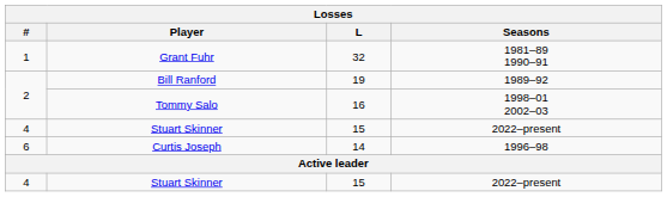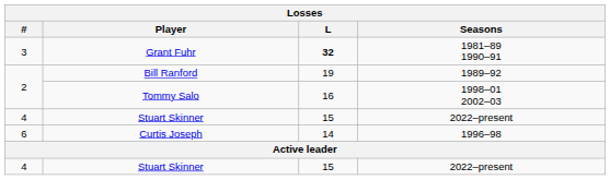 <table class="wikitable" style="text-align: center; font-size: 95%" width="70%">
 <tr>
 <th colspan="4">Losses</th>
 </tr>
 <tr>
 <th>#</th>
 <th>Player</th>
 <th>L</th>
 <th>Seasons</th>
 </tr>
 <tr>
-<td>1</td>
+<td>3</td>
 <td><a href='#'>Grant Fuhr</a></td>
-<td>32</td>
+<td><strong>32</strong></td>
 <td>1981–89<br>1990–91</td>
 </tr>
 <tr>
 <td rowspan="2">2</td>
 <td><a href='#'>Bill Ranford</a></td>
 <td>19</td>
 <td>1989–92</td>
 </tr>
 <tr>
 <td><a href='#'>Tommy Salo</a></td>
 <td>16</td>
 <td>1998–01<br>2002–03</td>
 </tr>
 <tr>
 <td>4</td>
 <td><a href='#'>Stuart Skinner</a></td>
 <td>15</td>
 <td>2022–present</td>
 </tr>
 <tr>
 <td>6</td>
 <td><a href='#'>Curtis Joseph</a></td>
 <td>14</td>
 <td>1996–98</td>
 </tr>
 <tr>
 <th colspan="4">Active leader</th>
 </tr>
 <tr>
 <td>4</td>
 <td><a href='#'>Stuart Skinner</a></td>
 <td>15</td>
 <td>2022–present</td>
 </tr>
 </table>
